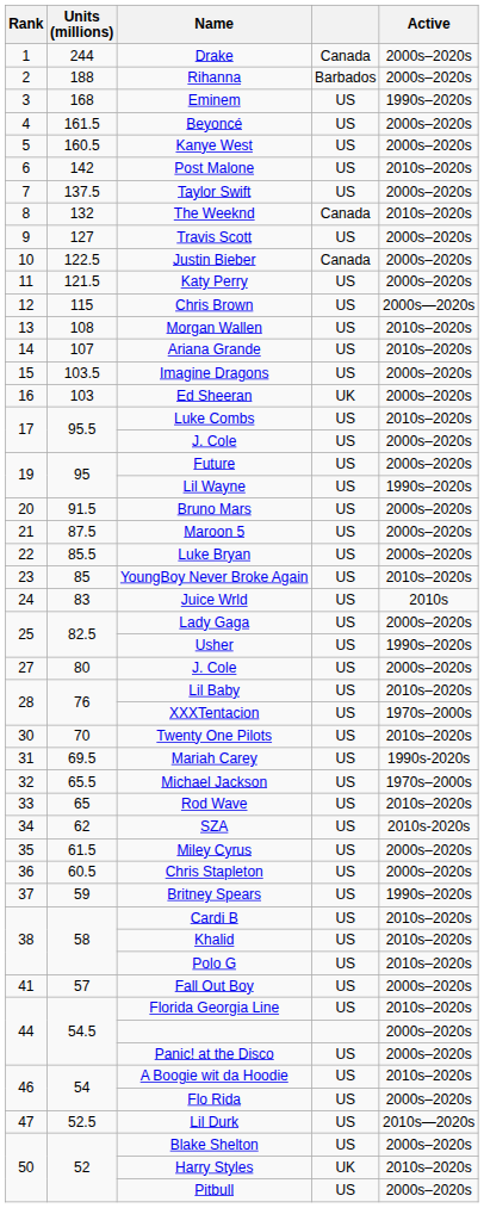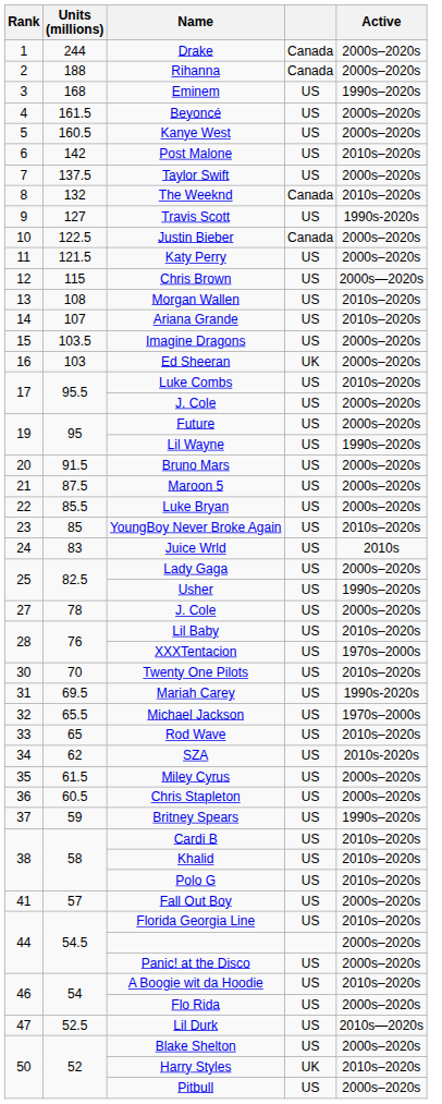 <table class="wikitable sortable" style="text-align:center;">
 <tr>
 <th>Rank</th>
 <th>Units<br>(millions)</th>
 <th>Name</th>
 <th></th>
 <th>Active</th>
 </tr>
 <tr>
 <td rowspan="1">1</td>
 <td rowspan="1">244</td>
 <td><a href='#'>Drake</a></td>
 <td>Canada</td>
 <td>2000s–2020s</td>
 </tr>
 <tr>
 <td rowspan="1">2</td>
 <td rowspan="1">188</td>
 <td><a href='#'>Rihanna</a></td>
-<td>Barbados</td>
+<td>Canada</td>
 <td>2000s–2020s</td>
 </tr>
 <tr>
 <td rowspan="1">3</td>
 <td rowspan="1">168</td>
 <td><a href='#'>Eminem</a></td>
 <td>US</td>
 <td>1990s–2020s</td>
 </tr>
 <tr>
 <td rowspan="1">4</td>
 <td rowspan="1">161.5</td>
 <td><a href='#'>Beyoncé</a></td>
 <td rowspan="1">US</td>
 <td>2000s–2020s</td>
 </tr>
 <tr>
 <td rowspan="1">5</td>
 <td rowspan="1">160.5</td>
 <td><a href='#'>Kanye West</a></td>
 <td>US</td>
 <td>2000s–2020s</td>
 </tr>
 <tr>
 <td rowspan="1">6</td>
 <td rowspan="1">142</td>
 <td><a href='#'>Post Malone</a></td>
 <td>US</td>
 <td>2010s–2020s</td>
 </tr>
 <tr>
 <td rowspan="1">7</td>
 <td rowspan="1">137.5</td>
 <td><a href='#'>Taylor Swift</a></td>
 <td>US</td>
 <td>2000s–2020s</td>
 </tr>
 <tr>
 <td rowspan="1">8</td>
 <td rowspan="1">132</td>
 <td><a href='#'>The Weeknd</a></td>
 <td>Canada</td>
 <td>2010s–2020s</td>
 </tr>
 <tr>
 <td rowspan="1">9</td>
 <td rowspan="1">127</td>
 <td><a href='#'>Travis Scott</a></td>
 <td>US</td>
-<td>2000s–2020s</td>
+<td>1990s-2020s</td>
 </tr>
 <tr>
 <td rowspan="1">10</td>
 <td rowspan="1">122.5</td>
 <td><a href='#'>Justin Bieber</a></td>
 <td>Canada</td>
 <td>2000s–2020s</td>
 </tr>
 <tr>
 <td rowspan="1">11</td>
 <td rowspan="1">121.5</td>
 <td><a href='#'>Katy Perry</a></td>
 <td>US</td>
 <td>2000s–2020s</td>
 </tr>
 <tr>
 <td rowspan="1">12</td>
 <td rowspan="1">115</td>
 <td><a href='#'>Chris Brown</a></td>
 <td>US</td>
 <td>2000s—2020s</td>
 </tr>
 <tr>
 <td rowspan="1">13</td>
 <td rowspan="1">108</td>
 <td><a href='#'>Morgan Wallen</a></td>
 <td>US</td>
 <td>2010s–2020s</td>
 </tr>
 <tr>
 <td>14</td>
 <td>107</td>
 <td><a href='#'>Ariana Grande</a></td>
 <td>US</td>
 <td>2010s–2020s</td>
 </tr>
 <tr>
 <td rowspan="1">15</td>
 <td rowspan="1">103.5</td>
 <td><a href='#'>Imagine Dragons</a></td>
 <td>US</td>
 <td>2000s–2020s</td>
 </tr>
 <tr>
 <td rowspan="1">16</td>
 <td rowspan="1">103</td>
 <td><a href='#'>Ed Sheeran</a></td>
 <td>UK</td>
 <td>2000s–2020s</td>
 </tr>
 <tr>
 <td rowspan="2">17</td>
 <td rowspan="2">95.5</td>
 <td><a href='#'>Luke Combs</a></td>
 <td>US</td>
 <td>2010s–2020s</td>
 </tr>
 <tr>
 <td><a href='#'>J. Cole</a></td>
 <td>US</td>
 <td>2000s–2020s</td>
 </tr>
 <tr>
 <td rowspan="2">19</td>
 <td rowspan="2">95</td>
 <td><a href='#'>Future</a></td>
 <td>US</td>
 <td>2000s–2020s</td>
 </tr>
 <tr>
 <td><a href='#'>Lil Wayne</a></td>
 <td>US</td>
 <td>1990s–2020s</td>
 </tr>
 <tr>
 <td rowspan="1">20</td>
 <td rowspan="1">91.5</td>
 <td><a href='#'>Bruno Mars</a></td>
 <td>US</td>
 <td>2000s–2020s</td>
 </tr>
 <tr>
 <td rowspan="1">21</td>
 <td rowspan="1">87.5</td>
 <td><a href='#'>Maroon 5</a></td>
 <td>US</td>
 <td>2000s–2020s</td>
 </tr>
 <tr>
 <td rowspan="1">22</td>
 <td rowspan="1">85.5</td>
 <td><a href='#'>Luke Bryan</a></td>
 <td>US</td>
 <td>2000s–2020s</td>
 </tr>
 <tr>
 <td rowspan="1">23</td>
 <td rowspan="1">85</td>
 <td><a href='#'>YoungBoy Never Broke Again</a></td>
 <td>US</td>
 <td>2010s–2020s</td>
 </tr>
 <tr>
 <td rowspan="1">24</td>
 <td rowspan="1">83</td>
 <td><a href='#'>Juice Wrld</a></td>
 <td>US</td>
 <td>2010s<strong></strong></td>
 </tr>
 <tr>
 <td rowspan="2">25</td>
 <td rowspan="2">82.5</td>
 <td><a href='#'>Lady Gaga</a></td>
 <td>US</td>
 <td>2000s–2020s</td>
 </tr>
 <tr>
 <td><a href='#'>Usher</a></td>
 <td>US</td>
 <td>1990s–2020s</td>
 </tr>
 <tr>
 <td rowspan="1">27</td>
-<td rowspan="1">80</td>
+<td rowspan="1">78</td>
 <td><a href='#'>J. Cole</a></td>
 <td>US</td>
 <td>2000s–2020s</td>
 </tr>
 <tr>
 <td rowspan="2">28</td>
 <td rowspan="2">76</td>
 <td><a href='#'>Lil Baby</a></td>
 <td>US</td>
 <td>2010s–2020s</td>
 </tr>
 <tr>
 <td><a href='#'>XXXTentacion</a></td>
 <td>US</td>
 <td>1970s–2000s<strong></strong></td>
 </tr>
 <tr>
 <td rowspan="1">30</td>
 <td rowspan="1">70</td>
 <td><a href='#'>Twenty One Pilots</a></td>
 <td>US</td>
 <td>2010s–2020s</td>
 </tr>
 <tr>
 <td rowspan="1">31</td>
 <td rowspan="1">69.5</td>
 <td><a href='#'>Mariah Carey</a></td>
 <td>US</td>
 <td>1990s-2020s</td>
 </tr>
 <tr>
 <td rowspan="1">32</td>
 <td rowspan="1">65.5</td>
 <td><a href='#'>Michael Jackson</a></td>
 <td>US</td>
 <td>1970s–2000s<strong></strong></td>
 </tr>
 <tr>
 <td rowspan="1">33</td>
 <td rowspan="1">65</td>
 <td><a href='#'>Rod Wave</a></td>
 <td>US</td>
 <td>2010s–2020s</td>
 </tr>
 <tr>
 <td>34</td>
 <td>62</td>
 <td><a href='#'>SZA</a></td>
 <td>US</td>
 <td>2010s-2020s</td>
 </tr>
 <tr>
 <td>35</td>
 <td>61.5</td>
 <td><a href='#'>Miley Cyrus</a></td>
 <td>US</td>
 <td>2000s–2020s</td>
 </tr>
 <tr>
 <td rowspan="1">36</td>
 <td rowspan="1">60.5</td>
 <td><a href='#'>Chris Stapleton</a></td>
 <td>US</td>
 <td>2000s–2020s</td>
 </tr>
 <tr>
 <td rowspan="1">37</td>
 <td rowspan="1">59</td>
 <td><a href='#'>Britney Spears</a></td>
 <td>US</td>
 <td>1990s–2020s</td>
 </tr>
 <tr>
 <td rowspan="3">38</td>
 <td rowspan="3">58</td>
 <td><a href='#'>Cardi B</a></td>
 <td>US</td>
 <td>2010s–2020s</td>
 </tr>
 <tr>
 <td><a href='#'>Khalid</a></td>
 <td>US</td>
 <td>2010s–2020s</td>
 </tr>
 <tr>
 <td><a href='#'>Polo G</a></td>
 <td>US</td>
 <td>2010s–2020s</td>
 </tr>
 <tr>
 <td rowspan="1">41</td>
 <td rowspan="1">57</td>
 <td><a href='#'>Fall Out Boy</a></td>
 <td>US</td>
 <td>2000s–2020s</td>
 </tr>
 <tr>
 <td rowspan="3">44</td>
 <td rowspan="3">54.5</td>
 <td><a href='#'>Florida Georgia Line</a></td>
 <td>US</td>
 <td>2010s–2020s</td>
 </tr>
 <tr>
 <td></td>
 <td></td>
 <td>2000s–2020s</td>
 </tr>
 <tr>
 <td><a href='#'>Panic! at the Disco</a></td>
 <td>US</td>
 <td>2000s–2020s<strong></strong></td>
 </tr>
 <tr>
 <td rowspan="2">46</td>
 <td rowspan="2">54</td>
 <td><a href='#'>A Boogie wit da Hoodie</a></td>
 <td>US</td>
 <td>2010s–2020s</td>
 </tr>
 <tr>
 <td><a href='#'>Flo Rida</a></td>
 <td>US</td>
 <td>2000s–2020s</td>
 </tr>
 <tr>
 <td>47</td>
 <td>52.5</td>
 <td><a href='#'>Lil Durk</a></td>
 <td>US</td>
 <td>2010s—2020s</td>
 </tr>
 <tr>
 <td rowspan="3">50</td>
 <td rowspan="3">52</td>
 <td><a href='#'>Blake Shelton</a></td>
 <td>US</td>
 <td>2000s–2020s</td>
 </tr>
 <tr>
 <td><a href='#'>Harry Styles</a></td>
 <td>UK</td>
 <td>2010s–2020s</td>
 </tr>
 <tr>
 <td><a href='#'>Pitbull</a></td>
 <td>US</td>
 <td>2000s–2020s</td>
 </tr>
 </table>
